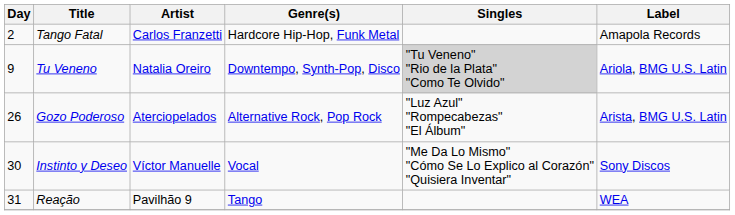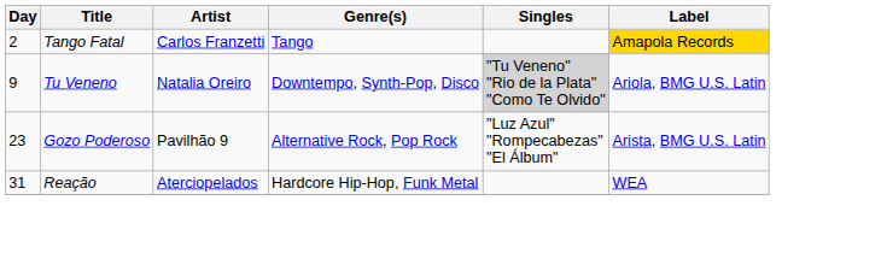 <table class="wikitable sortable" style="text-align: left;">
 <tr>
 <th>Day</th>
 <th>Title</th>
 <th>Artist</th>
 <th>Genre(s)</th>
 <th>Singles</th>
 <th>Label</th>
 </tr>
 <tr>
 <td>2</td>
 <td><em>Tango Fatal</em></td>
 <td><a href='#'>Carlos Franzetti</a></td>
-<td>Hardcore Hip-Hop, <a href='#'>Funk Metal</a></td>
+<td><a href='#'>Tango</a></td>
 <td></td>
-<td>Amapola Records</td>
+<td style="background: gold;">Amapola Records</td>
 </tr>
 <tr>
 <td>9</td>
 <td><em><a href='#'>Tu Veneno</a></em></td>
 <td><a href='#'>Natalia Oreiro</a></td>
 <td><a href='#'>Downtempo</a>, <a href='#'>Synth-Pop</a>, <a href='#'>Disco</a></td>
 <td style="background: lightgrey;">"Tu Veneno"<br>"Rio de la Plata"<br>"Como Te Olvido"</td>
 <td><a href='#'>Ariola</a>, <a href='#'>BMG U.S. Latin</a></td>
 </tr>
 <tr>
-<td>26</td>
+<td>23</td>
 <td><em><a href='#'>Gozo Poderoso</a></em></td>
-<td><a href='#'>Aterciopelados</a></td>
+<td>Pavilhão 9</td>
 <td><a href='#'>Alternative Rock</a>, <a href='#'>Pop Rock</a></td>
 <td>"Luz Azul"<br>"Rompecabezas"<br>"El Álbum"</td>
 <td><a href='#'>Arista</a>, <a href='#'>BMG U.S. Latin</a></td>
 </tr>
 <tr>
-<td>30</td>
-<td><em><a href='#'>Instinto y Deseo</a></em></td>
-<td><a href='#'>Víctor Manuelle</a></td>
-<td><a href='#'>Vocal</a></td>
-<td>"Me Da Lo Mismo"<br>"Cómo Se Lo Explico al Corazón"<br>"Quisiera Inventar"</td>
-<td><a href='#'>Sony Discos</a></td>
-</tr>
-<tr>
 <td>31</td>
 <td><em>Reação</em></td>
-<td>Pavilhão 9</td>
-<td><a href='#'>Tango</a></td>
+<td><a href='#'>Aterciopelados</a></td>
+<td>Hardcore Hip-Hop, <a href='#'>Funk Metal</a></td>
 <td></td>
 <td><a href='#'>WEA</a></td>
 </tr>
 <tr>
 </tr>
 </table>
